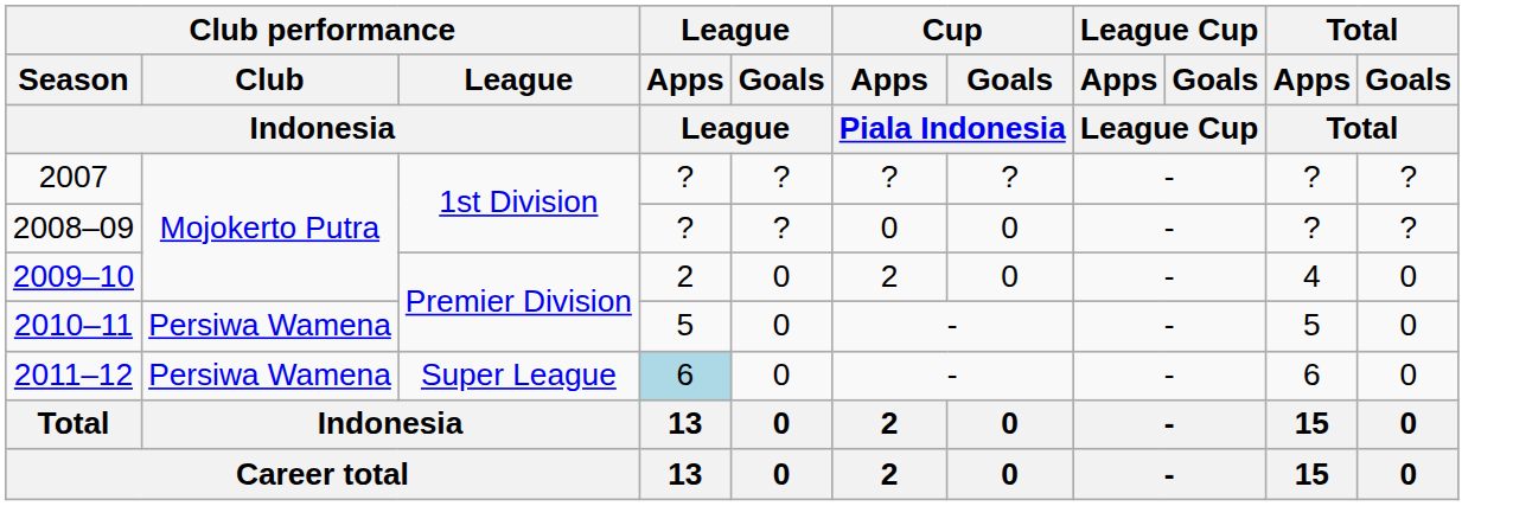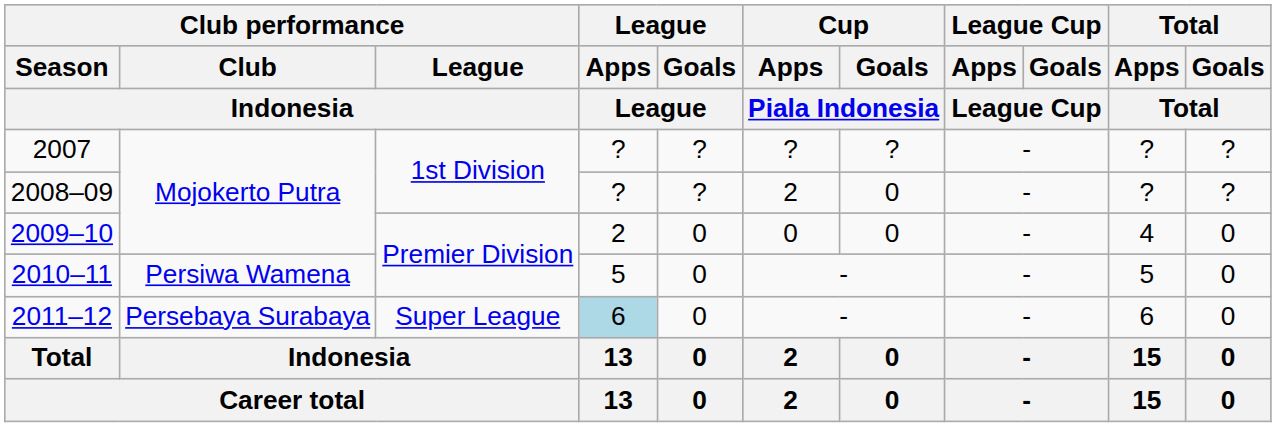 <table class="wikitable" style="text-align:center;">
 <tr>
 <th colspan=3>Club performance</th>
 <th colspan=2>League</th>
 <th colspan=2>Cup</th>
 <th colspan=2>League Cup</th>
 <th colspan=2>Total</th>
 </tr>
 <tr>
 <th>Season</th>
 <th>Club</th>
 <th>League</th>
 <th>Apps</th>
 <th>Goals</th>
 <th>Apps</th>
 <th>Goals</th>
 <th>Apps</th>
 <th>Goals</th>
 <th>Apps</th>
 <th>Goals</th>
 </tr>
 <tr>
 <th colspan=3>Indonesia</th>
 <th colspan=2>League</th>
 <th colspan=2><a href='#'>Piala Indonesia</a></th>
 <th colspan=2>League Cup</th>
 <th colspan=2>Total</th>
 </tr>
 <tr>
 <td>2007</td>
 <td rowspan="3"><a href='#'>Mojokerto Putra</a></td>
 <td rowspan="2"><a href='#'>1st Division</a></td>
 <td>?</td>
 <td>?</td>
 <td>?</td>
 <td>?</td>
 <td colspan="2">-</td>
 <td>?</td>
 <td>?</td>
 </tr>
 <tr>
 <td>2008–09</td>
 <td>?</td>
 <td>?</td>
-<td>0</td>
+<td>2</td>
 <td>0</td>
 <td colspan="2">-</td>
 <td>?</td>
 <td>?</td>
 </tr>
 <tr>
 <td><a href='#'>2009–10</a></td>
 <td rowspan="2"><a href='#'>Premier Division</a></td>
 <td>2</td>
 <td>0</td>
-<td>2</td>
+<td>0</td>
 <td>0</td>
 <td colspan="2">-</td>
 <td>4</td>
 <td>0</td>
 </tr>
 <tr>
 <td><a href='#'>2010–11</a></td>
 <td rowspan="1"><a href='#'>Persiwa Wamena</a></td>
 <td>5</td>
 <td>0</td>
 <td colspan="2">-</td>
 <td colspan="2">-</td>
 <td>5</td>
 <td>0</td>
 </tr>
 <tr>
 <td><a href='#'>2011–12</a></td>
-<td rowspan="1"><a href='#'>Persiwa Wamena</a></td>
+<td rowspan="1"><a href='#'>Persebaya Surabaya</a></td>
 <td rowspan="1"><a href='#'>Super League</a></td>
 <td style="background: lightblue;">6</td>
 <td>0</td>
 <td colspan="2">-</td>
 <td colspan="2">-</td>
 <td>6</td>
 <td>0</td>
 </tr>
 <tr>
 <th rowspan=1>Total</th>
 <th colspan=2>Indonesia</th>
 <th>13</th>
 <th>0</th>
 <th>2</th>
 <th>0</th>
 <th colspan="2">-</th>
 <th>15</th>
 <th>0</th>
 </tr>
 <tr>
 <th colspan=3>Career total</th>
 <th>13</th>
 <th>0</th>
 <th>2</th>
 <th>0</th>
 <th colspan="2">-</th>
 <th>15</th>
 <th>0</th>
 </tr>
 </table>
